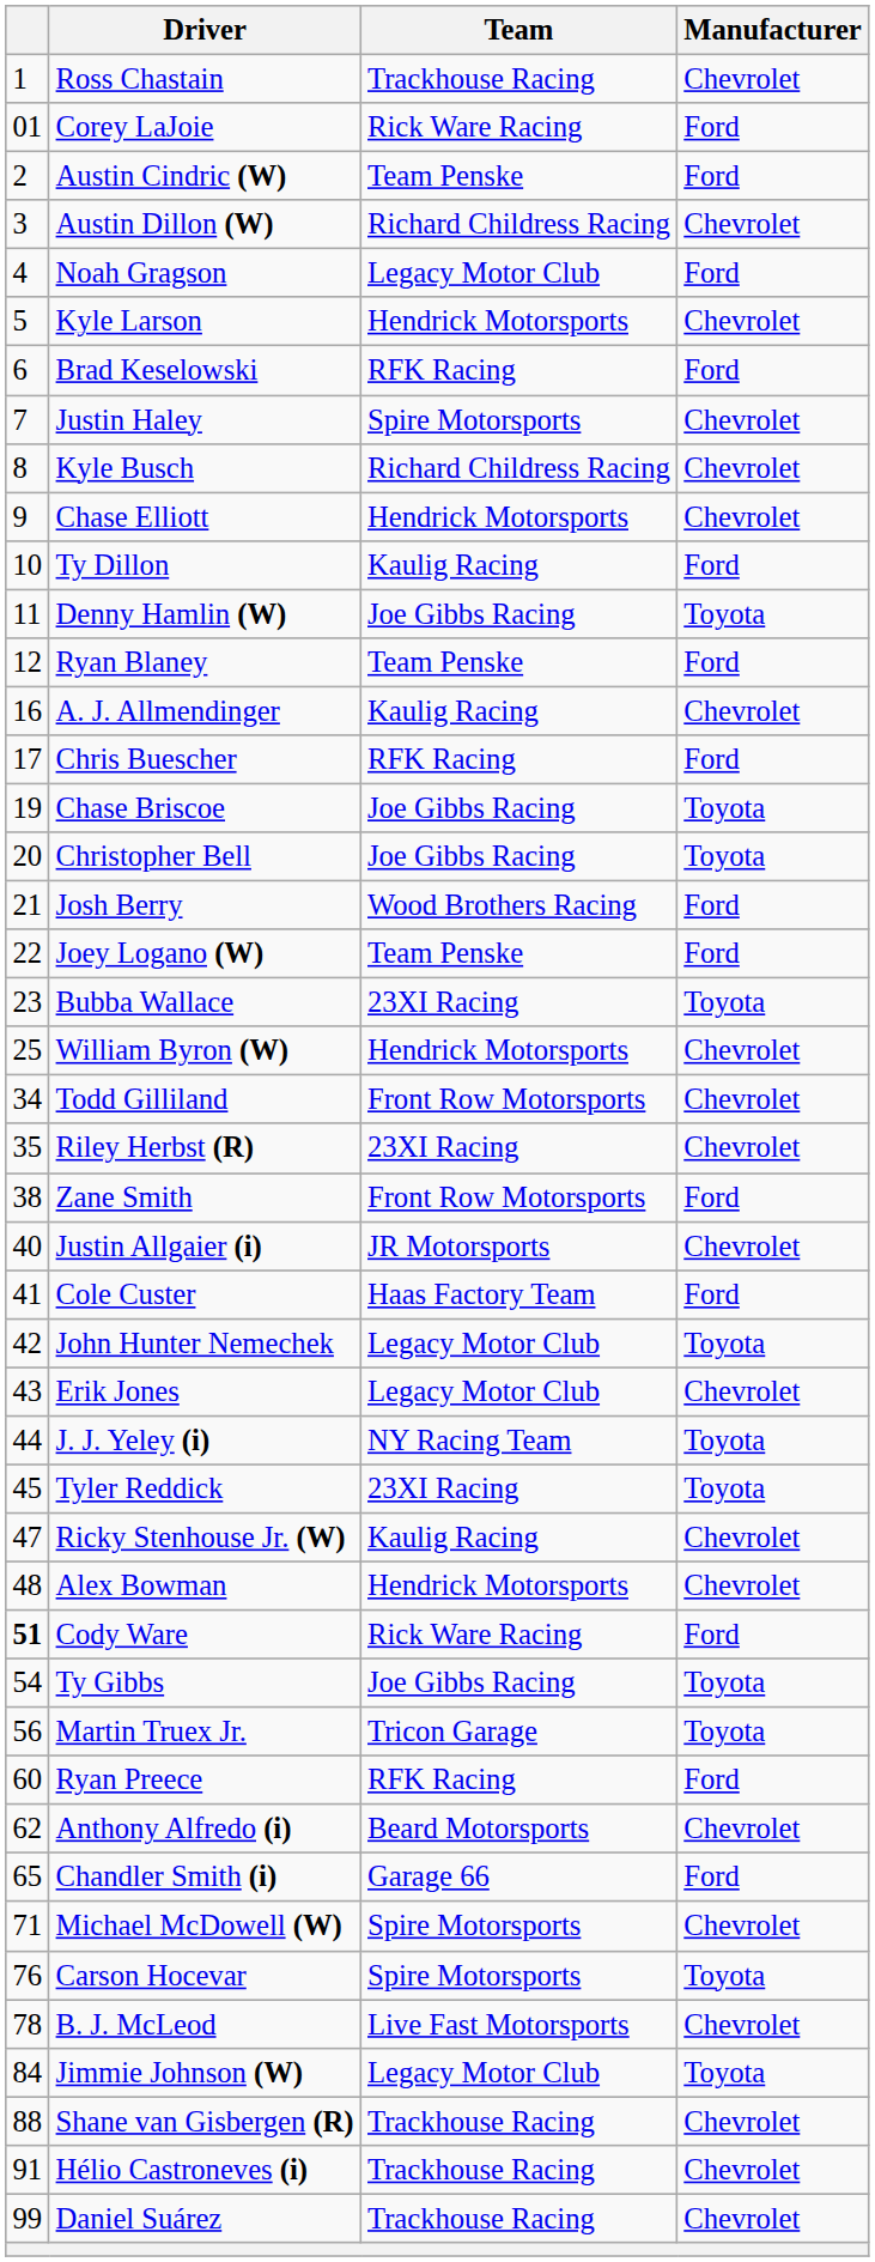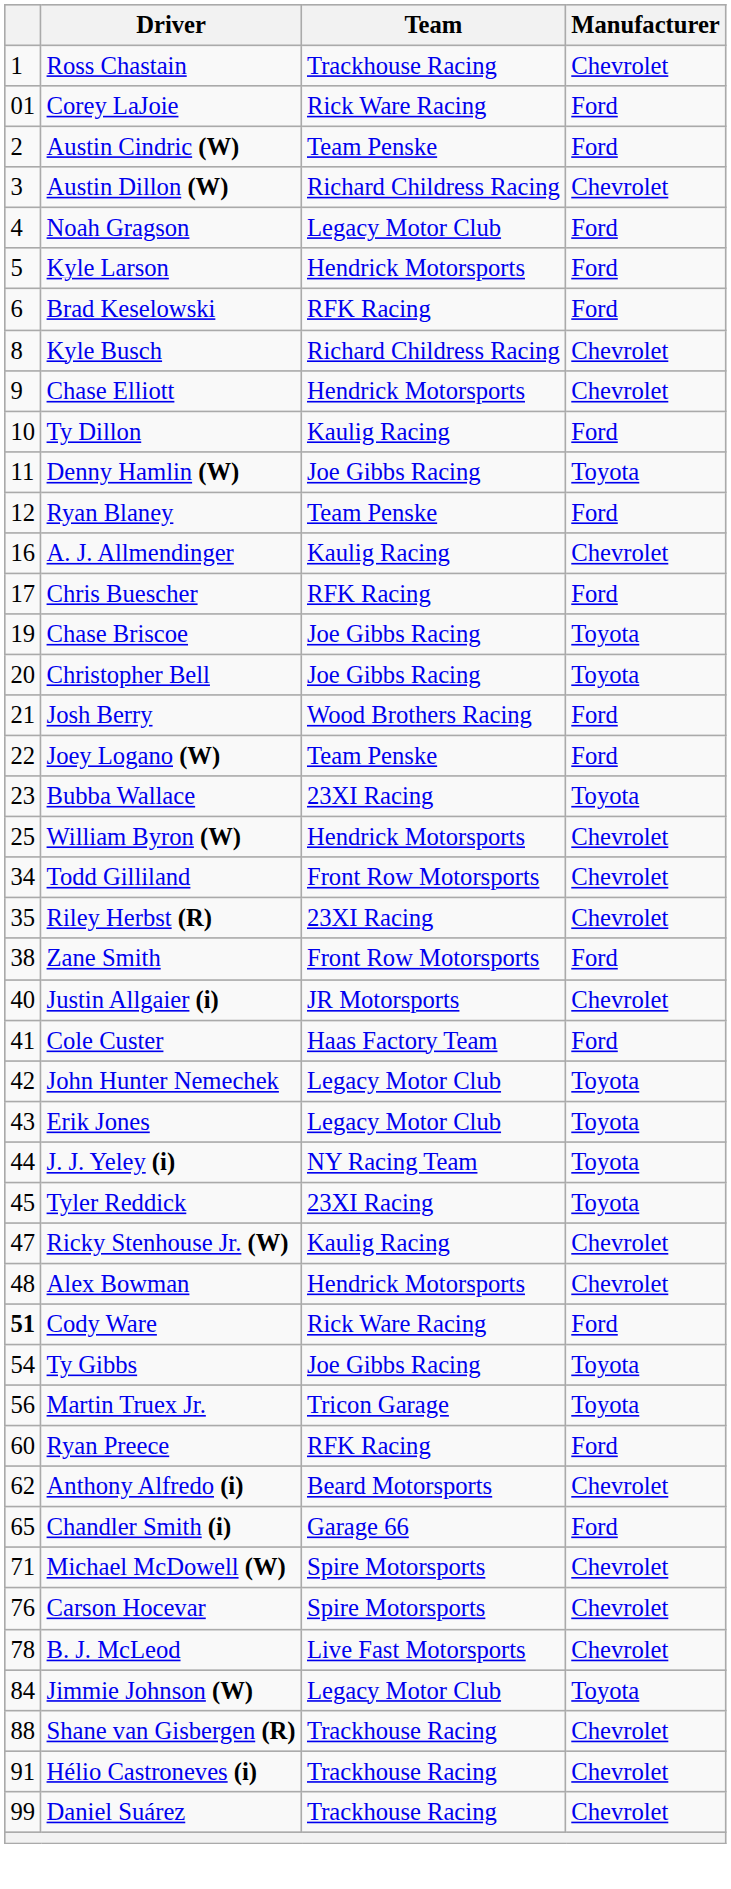 <table class="wikitable" style="font-size:95%">
 <tr>
 <th></th>
 <th>Driver</th>
 <th>Team</th>
 <th>Manufacturer</th>
 </tr>
 <tr>
 <td>1</td>
 <td><a href='#'>Ross Chastain</a></td>
 <td><a href='#'>Trackhouse Racing</a></td>
 <td><a href='#'>Chevrolet</a></td>
 </tr>
 <tr>
 <td>01</td>
 <td><a href='#'>Corey LaJoie</a></td>
 <td><a href='#'>Rick Ware Racing</a></td>
 <td><a href='#'>Ford</a></td>
 </tr>
 <tr>
 <td>2</td>
 <td><a href='#'>Austin Cindric</a> <strong>(W)</strong></td>
 <td><a href='#'>Team Penske</a></td>
 <td><a href='#'>Ford</a></td>
 </tr>
 <tr>
 <td>3</td>
 <td><a href='#'>Austin Dillon</a> <strong>(W)</strong></td>
 <td><a href='#'>Richard Childress Racing</a></td>
 <td><a href='#'>Chevrolet</a></td>
 </tr>
 <tr>
 <td>4</td>
 <td><a href='#'>Noah Gragson</a></td>
 <td><a href='#'>Legacy Motor Club</a></td>
 <td><a href='#'>Ford</a></td>
 </tr>
 <tr>
 <td>5</td>
 <td><a href='#'>Kyle Larson</a></td>
 <td><a href='#'>Hendrick Motorsports</a></td>
-<td><a href='#'>Chevrolet</a></td>
+<td><a href='#'>Ford</a></td>
 </tr>
 <tr>
 <td>6</td>
 <td><a href='#'>Brad Keselowski</a></td>
 <td><a href='#'>RFK Racing</a></td>
 <td><a href='#'>Ford</a></td>
-</tr>
-<tr>
-<td>7</td>
-<td><a href='#'>Justin Haley</a></td>
-<td><a href='#'>Spire Motorsports</a></td>
-<td><a href='#'>Chevrolet</a></td>
 </tr>
 <tr>
 <td>8</td>
 <td><a href='#'>Kyle Busch</a></td>
 <td><a href='#'>Richard Childress Racing</a></td>
 <td><a href='#'>Chevrolet</a></td>
 </tr>
 <tr>
 <td>9</td>
 <td><a href='#'>Chase Elliott</a></td>
 <td><a href='#'>Hendrick Motorsports</a></td>
 <td><a href='#'>Chevrolet</a></td>
 </tr>
 <tr>
 <td>10</td>
 <td><a href='#'>Ty Dillon</a></td>
 <td><a href='#'>Kaulig Racing</a></td>
 <td><a href='#'>Ford</a></td>
 </tr>
 <tr>
 <td>11</td>
 <td><a href='#'>Denny Hamlin</a>  <strong>(W)</strong></td>
 <td><a href='#'>Joe Gibbs Racing</a></td>
 <td><a href='#'>Toyota</a></td>
 </tr>
 <tr>
 <td>12</td>
 <td><a href='#'>Ryan Blaney</a></td>
 <td><a href='#'>Team Penske</a></td>
 <td><a href='#'>Ford</a></td>
 </tr>
 <tr>
 <td>16</td>
 <td><a href='#'>A. J. Allmendinger</a></td>
 <td><a href='#'>Kaulig Racing</a></td>
 <td><a href='#'>Chevrolet</a></td>
 </tr>
 <tr>
 <td>17</td>
 <td><a href='#'>Chris Buescher</a></td>
 <td><a href='#'>RFK Racing</a></td>
 <td><a href='#'>Ford</a></td>
 </tr>
 <tr>
 <td>19</td>
 <td><a href='#'>Chase Briscoe</a></td>
 <td><a href='#'>Joe Gibbs Racing</a></td>
 <td><a href='#'>Toyota</a></td>
 </tr>
 <tr>
 <td>20</td>
 <td><a href='#'>Christopher Bell</a></td>
 <td><a href='#'>Joe Gibbs Racing</a></td>
 <td><a href='#'>Toyota</a></td>
 </tr>
 <tr>
 <td>21</td>
 <td><a href='#'>Josh Berry</a></td>
 <td><a href='#'>Wood Brothers Racing</a></td>
 <td><a href='#'>Ford</a></td>
 </tr>
 <tr>
 <td>22</td>
 <td><a href='#'>Joey Logano</a> <strong>(W)</strong></td>
 <td><a href='#'>Team Penske</a></td>
 <td><a href='#'>Ford</a></td>
 </tr>
 <tr>
 <td>23</td>
 <td><a href='#'>Bubba Wallace</a></td>
 <td><a href='#'>23XI Racing</a></td>
 <td><a href='#'>Toyota</a></td>
 </tr>
 <tr>
 <td>25</td>
 <td><a href='#'>William Byron</a> <strong>(W)</strong></td>
 <td><a href='#'>Hendrick Motorsports</a></td>
 <td><a href='#'>Chevrolet</a></td>
 </tr>
 <tr>
 <td>34</td>
 <td><a href='#'>Todd Gilliland</a></td>
 <td><a href='#'>Front Row Motorsports</a></td>
 <td><a href='#'>Chevrolet</a></td>
 </tr>
 <tr>
 <td>35</td>
 <td><a href='#'>Riley Herbst</a> <strong>(R)</strong></td>
 <td><a href='#'>23XI Racing</a></td>
 <td><a href='#'>Chevrolet</a></td>
 </tr>
 <tr>
 <td>38</td>
 <td><a href='#'>Zane Smith</a></td>
 <td><a href='#'>Front Row Motorsports</a></td>
 <td><a href='#'>Ford</a></td>
 </tr>
 <tr>
 <td>40</td>
 <td><a href='#'>Justin Allgaier</a> <strong>(i)</strong></td>
 <td><a href='#'>JR Motorsports</a></td>
 <td><a href='#'>Chevrolet</a></td>
 </tr>
 <tr>
 <td>41</td>
 <td><a href='#'>Cole Custer</a></td>
 <td><a href='#'>Haas Factory Team</a></td>
 <td><a href='#'>Ford</a></td>
 </tr>
 <tr>
 <td>42</td>
 <td><a href='#'>John Hunter Nemechek</a></td>
 <td><a href='#'>Legacy Motor Club</a></td>
 <td><a href='#'>Toyota</a></td>
 </tr>
 <tr>
 <td>43</td>
 <td><a href='#'>Erik Jones</a></td>
 <td><a href='#'>Legacy Motor Club</a></td>
-<td><a href='#'>Chevrolet</a></td>
+<td><a href='#'>Toyota</a></td>
 </tr>
 <tr>
 <td>44</td>
 <td><a href='#'>J. J. Yeley</a> <strong>(i)</strong></td>
 <td><a href='#'>NY Racing Team</a></td>
 <td><a href='#'>Toyota</a></td>
 </tr>
 <tr>
 <td>45</td>
 <td><a href='#'>Tyler Reddick</a></td>
 <td><a href='#'>23XI Racing</a></td>
 <td><a href='#'>Toyota</a></td>
 </tr>
 <tr>
 <td>47</td>
 <td><a href='#'>Ricky Stenhouse Jr.</a> <strong>(W)</strong></td>
 <td><a href='#'>Kaulig Racing</a></td>
 <td><a href='#'>Chevrolet</a></td>
 </tr>
 <tr>
 <td>48</td>
 <td><a href='#'>Alex Bowman</a></td>
 <td><a href='#'>Hendrick Motorsports</a></td>
 <td><a href='#'>Chevrolet</a></td>
 </tr>
 <tr>
 <td><strong>51</strong></td>
 <td><a href='#'>Cody Ware</a></td>
 <td><a href='#'>Rick Ware Racing</a></td>
 <td><a href='#'>Ford</a></td>
 </tr>
 <tr>
 <td>54</td>
 <td><a href='#'>Ty Gibbs</a></td>
 <td><a href='#'>Joe Gibbs Racing</a></td>
 <td><a href='#'>Toyota</a></td>
 </tr>
 <tr>
 <td>56</td>
 <td><a href='#'>Martin Truex Jr.</a></td>
 <td><a href='#'>Tricon Garage</a></td>
 <td><a href='#'>Toyota</a></td>
 </tr>
 <tr>
 <td>60</td>
 <td><a href='#'>Ryan Preece</a></td>
 <td><a href='#'>RFK Racing</a></td>
 <td><a href='#'>Ford</a></td>
 </tr>
 <tr>
 <td>62</td>
 <td><a href='#'>Anthony Alfredo</a> <strong>(i)</strong></td>
 <td><a href='#'>Beard Motorsports</a></td>
 <td><a href='#'>Chevrolet</a></td>
 </tr>
 <tr>
 <td>65</td>
 <td><a href='#'>Chandler Smith</a> <strong>(i)</strong></td>
 <td><a href='#'>Garage 66</a></td>
 <td><a href='#'>Ford</a></td>
 </tr>
 <tr>
 <td>71</td>
 <td><a href='#'>Michael McDowell</a> <strong>(W)</strong></td>
 <td><a href='#'>Spire Motorsports</a></td>
 <td><a href='#'>Chevrolet</a></td>
 </tr>
 <tr>
 <td>76</td>
 <td><a href='#'>Carson Hocevar</a></td>
 <td><a href='#'>Spire Motorsports</a></td>
-<td><a href='#'>Toyota</a></td>
+<td><a href='#'>Chevrolet</a></td>
 </tr>
 <tr>
 <td>78</td>
 <td><a href='#'>B. J. McLeod</a></td>
 <td><a href='#'>Live Fast Motorsports</a></td>
 <td><a href='#'>Chevrolet</a></td>
 </tr>
 <tr>
 <td>84</td>
 <td><a href='#'>Jimmie Johnson</a> <strong>(W)</strong></td>
 <td><a href='#'>Legacy Motor Club</a></td>
 <td><a href='#'>Toyota</a></td>
 </tr>
 <tr>
 <td>88</td>
 <td><a href='#'>Shane van Gisbergen</a> <strong>(R)</strong></td>
 <td><a href='#'>Trackhouse Racing</a></td>
 <td><a href='#'>Chevrolet</a></td>
 </tr>
 <tr>
 <td>91</td>
 <td><a href='#'>Hélio Castroneves</a> <strong>(i)</strong></td>
 <td><a href='#'>Trackhouse Racing</a></td>
 <td><a href='#'>Chevrolet</a></td>
 </tr>
 <tr>
 <td>99</td>
 <td><a href='#'>Daniel Suárez</a></td>
 <td><a href='#'>Trackhouse Racing</a></td>
 <td><a href='#'>Chevrolet</a></td>
 </tr>
 <tr>
 <th colspan="4"></th>
 </tr>
 </table>
